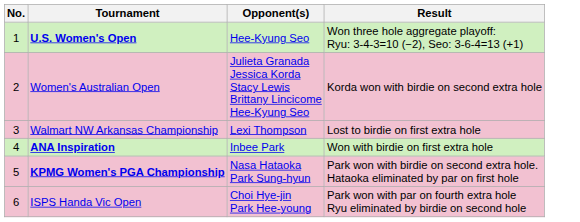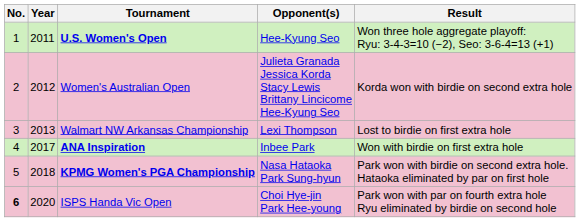 <table class="wikitable" style="font-size:95%;">
 <tr>
 <th>No.</th>
+<th>Year</th>
 <th>Tournament</th>
 <th>Opponent(s)</th>
 <th>Result</th>
 </tr>
 <tr style="background:#D0F0C0;">
 <td align=center>1</td>
+<td>2011</td>
 <td><strong><a href='#'>U.S. Women's Open</a></strong></td>
 <td> <a href='#'>Hee-Kyung Seo</a></td>
 <td>Won three hole aggregate playoff:<br>Ryu: 3-4-3=10 (−2), Seo: 3-6-4=13 (+1)</td>
 </tr>
 <tr style="background:#F2C1D1;">
 <td align=center>2</td>
+<td>2012</td>
 <td><a href='#'>Women's Australian Open</a></td>
 <td> <a href='#'>Julieta Granada</a><br> <a href='#'>Jessica Korda</a><br> <a href='#'>Stacy Lewis</a><br> <a href='#'>Brittany Lincicome</a><br> <a href='#'>Hee-Kyung Seo</a></td>
 <td>Korda won with birdie on second extra hole</td>
 </tr>
 <tr style="background:#F2C1D1;">
 <td align=center>3</td>
+<td>2013</td>
 <td><a href='#'>Walmart NW Arkansas Championship</a></td>
 <td> <a href='#'>Lexi Thompson</a></td>
 <td>Lost to birdie on first extra hole</td>
 </tr>
 <tr style="background:#D0F0C0;">
 <td align=center>4</td>
+<td>2017</td>
 <td><strong><a href='#'>ANA Inspiration</a></strong></td>
 <td> <a href='#'>Inbee Park</a></td>
 <td>Won with birdie on first extra hole</td>
 </tr>
 <tr style="background:#F2C1D1;">
 <td align=center>5</td>
+<td>2018</td>
 <td><strong><a href='#'>KPMG Women's PGA Championship</a></strong></td>
 <td> <a href='#'>Nasa Hataoka</a><br> <a href='#'>Park Sung-hyun</a></td>
 <td>Park won with birdie on second extra hole.<br>Hataoka eliminated by par on first hole</td>
 </tr>
 <tr style="background:#F2C1D1;">
-<td align=center>6</td>
+<td align=center><strong>6</strong></td>
+<td>2020</td>
 <td><a href='#'>ISPS Handa Vic Open</a></td>
 <td> <a href='#'>Choi Hye-jin</a><br> <a href='#'>Park Hee-young</a></td>
 <td>Park won with par on fourth extra hole<br>Ryu eliminated by birdie on second hole</td>
 </tr>
 </table>
